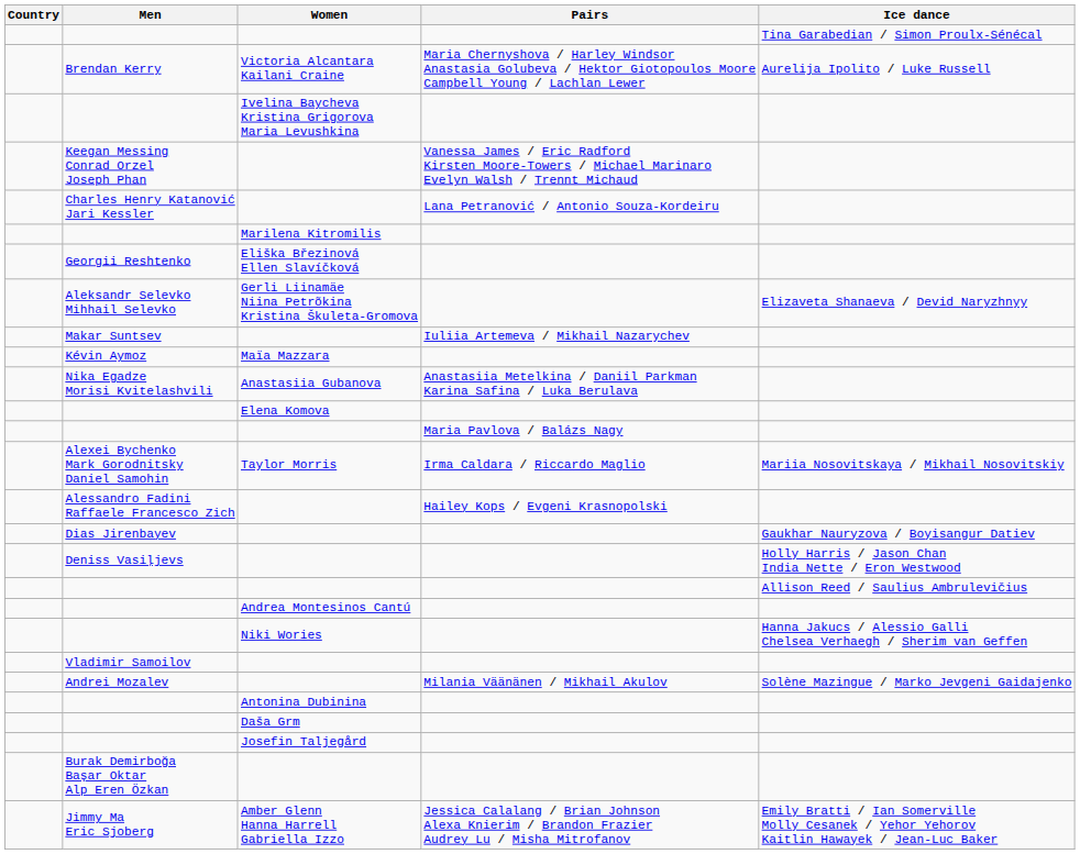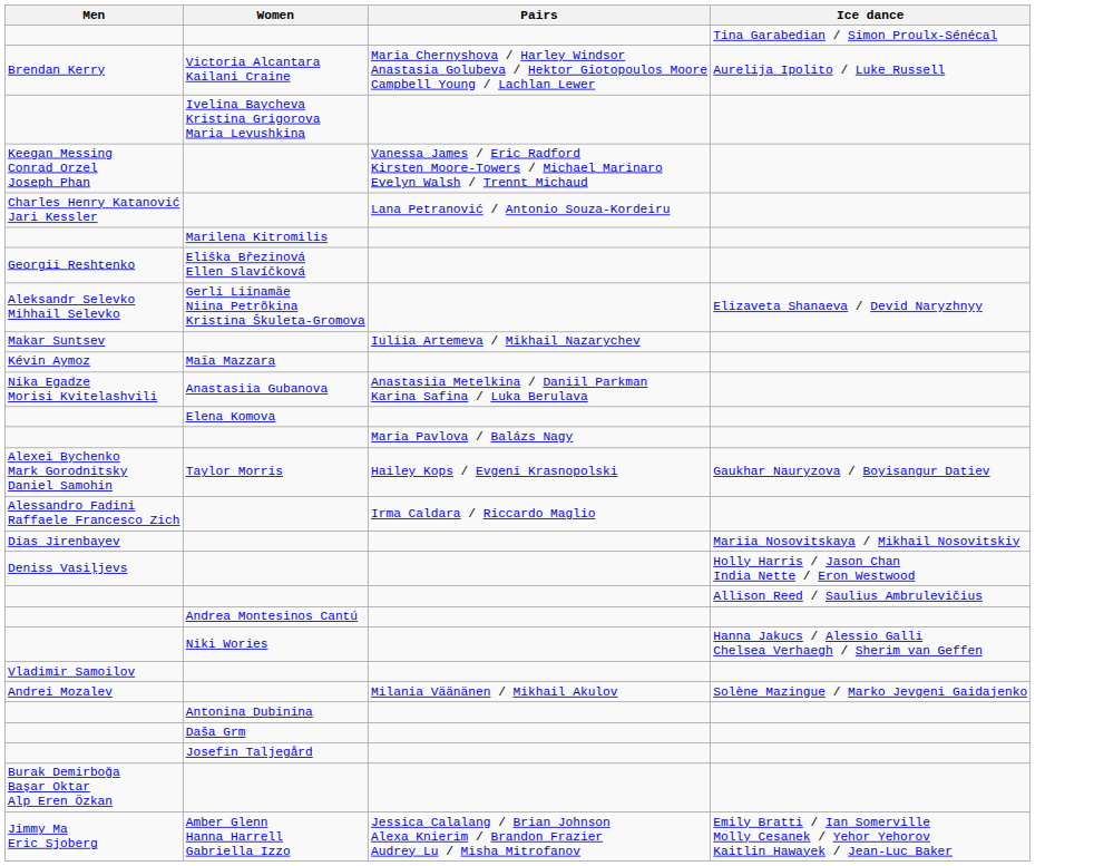 <table class="wikitable">
 <tr>
-<th>Country</th>
 <th>Men</th>
 <th>Women</th>
 <th>Pairs</th>
 <th>Ice dance</th>
 </tr>
 <tr>
 <td></td>
 <td></td>
 <td></td>
-<td></td>
 <td><a href='#'>Tina Garabedian</a> / <a href='#'>Simon Proulx-Sénécal</a></td>
 </tr>
 <tr>
-<td></td>
 <td><a href='#'>Brendan Kerry</a></td>
 <td><a href='#'>Victoria Alcantara</a><br><a href='#'>Kailani Craine</a></td>
 <td><a href='#'>Maria Chernyshova</a> / <a href='#'>Harley Windsor</a><br><a href='#'>Anastasia Golubeva</a> / <a href='#'>Hektor Giotopoulos Moore</a><br><a href='#'>Campbell Young</a> / <a href='#'>Lachlan Lewer</a></td>
 <td><a href='#'>Aurelija Ipolito</a> / <a href='#'>Luke Russell</a></td>
 </tr>
 <tr>
 <td></td>
-<td></td>
 <td><a href='#'>Ivelina Baycheva</a><br><a href='#'>Kristina Grigorova</a><br><a href='#'>Maria Levushkina</a></td>
 <td></td>
 <td></td>
 </tr>
 <tr>
-<td></td>
 <td><a href='#'>Keegan Messing</a><br><a href='#'>Conrad Orzel</a><br><a href='#'>Joseph Phan</a></td>
 <td></td>
 <td><a href='#'>Vanessa James</a> / <a href='#'>Eric Radford</a><br><a href='#'>Kirsten Moore-Towers</a> / <a href='#'>Michael Marinaro</a><br><a href='#'>Evelyn Walsh</a> / <a href='#'>Trennt Michaud</a></td>
 <td></td>
 </tr>
 <tr>
-<td></td>
 <td><a href='#'>Charles Henry Katanović</a><br><a href='#'>Jari Kessler</a></td>
 <td></td>
 <td><a href='#'>Lana Petranović</a> / <a href='#'>Antonio Souza-Kordeiru</a></td>
 <td></td>
 </tr>
 <tr>
 <td></td>
-<td></td>
 <td><a href='#'>Marilena Kitromilis</a></td>
 <td></td>
 <td></td>
 </tr>
 <tr>
-<td></td>
 <td><a href='#'>Georgii Reshtenko</a></td>
 <td><a href='#'>Eliška Březinová</a><br><a href='#'>Ellen Slavíčková</a></td>
 <td></td>
 <td></td>
 </tr>
 <tr>
-<td></td>
 <td><a href='#'>Aleksandr Selevko</a><br><a href='#'>Mihhail Selevko</a></td>
 <td><a href='#'>Gerli Liinamäe</a><br><a href='#'>Niina Petrõkina</a><br><a href='#'>Kristina Škuleta-Gromova</a></td>
 <td></td>
 <td><a href='#'>Elizaveta Shanaeva</a> / <a href='#'>Devid Naryzhnyy</a></td>
 </tr>
 <tr>
-<td></td>
 <td><a href='#'>Makar Suntsev</a></td>
 <td></td>
 <td><a href='#'>Iuliia Artemeva</a> / <a href='#'>Mikhail Nazarychev</a></td>
 <td></td>
 </tr>
 <tr>
-<td></td>
 <td><a href='#'>Kévin Aymoz</a></td>
 <td><a href='#'>Maïa Mazzara</a></td>
 <td></td>
 <td></td>
 </tr>
 <tr>
-<td></td>
 <td><a href='#'>Nika Egadze</a><br><a href='#'>Morisi Kvitelashvili</a></td>
 <td><a href='#'>Anastasiia Gubanova</a></td>
 <td><a href='#'>Anastasiia Metelkina</a> / <a href='#'>Daniil Parkman</a><br><a href='#'>Karina Safina</a> / <a href='#'>Luka Berulava</a></td>
 <td></td>
 </tr>
 <tr>
-<td></td>
 <td></td>
 <td><a href='#'>Elena Komova</a></td>
 <td></td>
 <td></td>
 </tr>
 <tr>
 <td></td>
 <td></td>
-<td></td>
 <td><a href='#'>Maria Pavlova</a> / <a href='#'>Balázs Nagy</a></td>
 <td></td>
 </tr>
 <tr>
-<td></td>
 <td><a href='#'>Alexei Bychenko</a><br><a href='#'>Mark Gorodnitsky</a><br><a href='#'>Daniel Samohin</a></td>
 <td><a href='#'>Taylor Morris</a></td>
+<td><a href='#'>Hailey Kops</a> / <a href='#'>Evgeni Krasnopolski</a></td>
+<td><a href='#'>Gaukhar Nauryzova</a> / <a href='#'>Boyisangur Datiev</a></td>
+</tr>
+<tr>
+<td><a href='#'>Alessandro Fadini</a><br><a href='#'>Raffaele Francesco Zich</a></td>
+<td></td>
 <td><a href='#'>Irma Caldara</a> / <a href='#'>Riccardo Maglio</a></td>
+<td></td>
+</tr>
+<tr>
+<td><a href='#'>Dias Jirenbayev</a></td>
+<td></td>
+<td></td>
 <td><a href='#'>Mariia Nosovitskaya</a> / <a href='#'>Mikhail Nosovitskiy</a></td>
 </tr>
 <tr>
-<td></td>
-<td><a href='#'>Alessandro Fadini</a><br><a href='#'>Raffaele Francesco Zich</a></td>
-<td></td>
-<td><a href='#'>Hailey Kops</a> / <a href='#'>Evgeni Krasnopolski</a></td>
-<td></td>
-</tr>
-<tr>
-<td></td>
-<td><a href='#'>Dias Jirenbayev</a></td>
-<td></td>
-<td></td>
-<td><a href='#'>Gaukhar Nauryzova</a> / <a href='#'>Boyisangur Datiev</a></td>
-</tr>
-<tr>
-<td></td>
 <td><a href='#'>Deniss Vasiļjevs</a></td>
 <td></td>
 <td></td>
 <td><a href='#'>Holly Harris</a> / <a href='#'>Jason Chan</a><br><a href='#'>India Nette</a> / <a href='#'>Eron Westwood</a></td>
 </tr>
 <tr>
 <td></td>
 <td></td>
 <td></td>
-<td></td>
 <td><a href='#'>Allison Reed</a> / <a href='#'>Saulius Ambrulevičius</a></td>
 </tr>
 <tr>
-<td></td>
 <td></td>
 <td><a href='#'>Andrea Montesinos Cantú</a></td>
 <td></td>
 <td></td>
 </tr>
 <tr>
 <td></td>
-<td></td>
 <td><a href='#'>Niki Wories</a></td>
 <td></td>
 <td><a href='#'>Hanna Jakucs</a> / <a href='#'>Alessio Galli</a><br><a href='#'>Chelsea Verhaegh</a> / <a href='#'>Sherim van Geffen</a></td>
 </tr>
 <tr>
-<td></td>
 <td><a href='#'>Vladimir Samoilov</a></td>
 <td></td>
 <td></td>
 <td></td>
 </tr>
 <tr>
-<td></td>
 <td><a href='#'>Andrei Mozalev</a></td>
 <td></td>
 <td><a href='#'>Milania Väänänen</a> / <a href='#'>Mikhail Akulov</a></td>
 <td><a href='#'>Solène Mazingue</a> / <a href='#'>Marko Jevgeni Gaidajenko</a></td>
 </tr>
 <tr>
 <td></td>
-<td></td>
 <td><a href='#'>Antonina Dubinina</a></td>
 <td></td>
 <td></td>
 </tr>
 <tr>
-<td></td>
 <td></td>
 <td><a href='#'>Daša Grm</a></td>
 <td></td>
 <td></td>
 </tr>
 <tr>
 <td></td>
-<td></td>
 <td><a href='#'>Josefin Taljegård</a></td>
 <td></td>
 <td></td>
 </tr>
 <tr>
-<td></td>
 <td><a href='#'>Burak Demirboğa</a><br><a href='#'>Başar Oktar</a><br><a href='#'>Alp Eren Özkan</a></td>
 <td></td>
 <td></td>
 <td></td>
 </tr>
 <tr>
-<td></td>
 <td><a href='#'>Jimmy Ma</a><br><a href='#'>Eric Sjoberg</a></td>
 <td><a href='#'>Amber Glenn</a><br><a href='#'>Hanna Harrell</a><br><a href='#'>Gabriella Izzo</a></td>
 <td><a href='#'>Jessica Calalang</a> / <a href='#'>Brian Johnson</a><br><a href='#'>Alexa Knierim</a> / <a href='#'>Brandon Frazier</a><br><a href='#'>Audrey Lu</a> / <a href='#'>Misha Mitrofanov</a></td>
 <td><a href='#'>Emily Bratti</a> / <a href='#'>Ian Somerville</a><br><a href='#'>Molly Cesanek</a> / <a href='#'>Yehor Yehorov</a><br><a href='#'>Kaitlin Hawayek</a> / <a href='#'>Jean-Luc Baker</a></td>
 </tr>
 </table>
